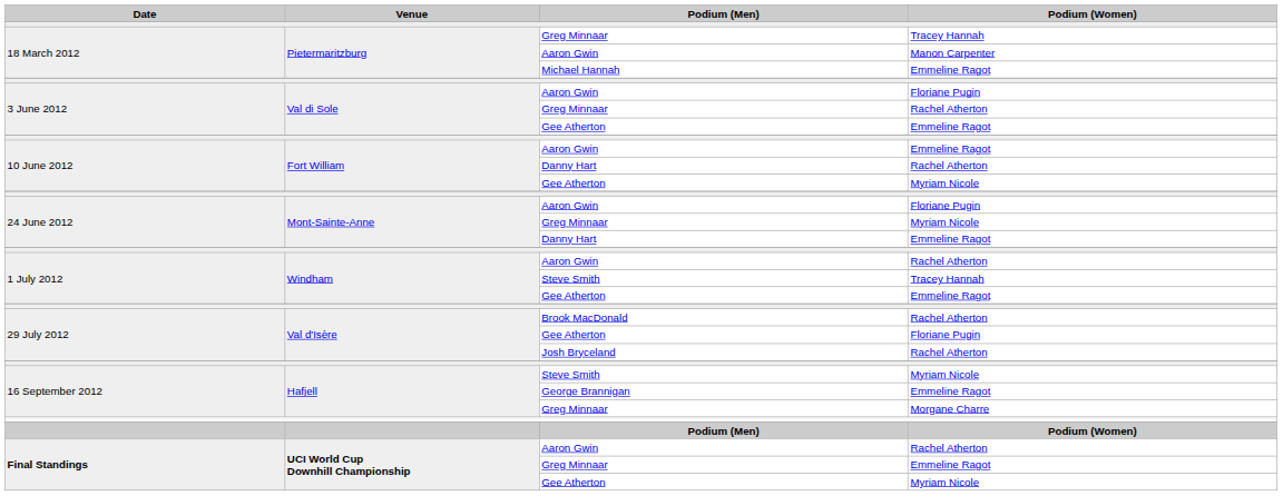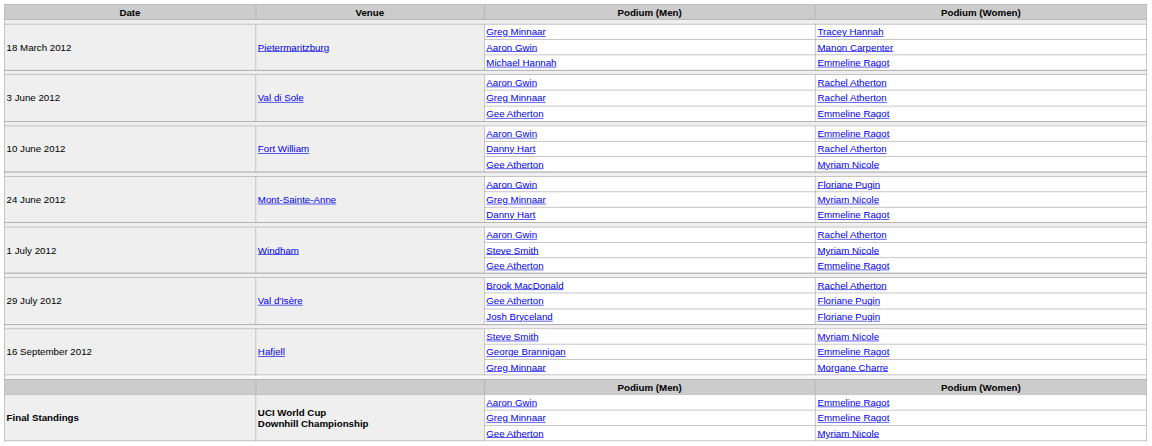 <table class="wikitable" width=90% bgcolor="#f7f8ff" cellpadding="3" cellspacing="0" border="1" style="font-size: 95%; border: gray solid 1px; border-collapse: collapse;">
 <tr bgcolor="#CCCCCC">
 <td align="center"><strong>Date</strong></td>
 <td width=20% align="center"><strong>Venue</strong></td>
 <td width=29% align="center"><strong>Podium (Men)</strong></td>
 <td width=29% align="center"><strong>Podium (Women)</strong></td>
 </tr>
 <tr bgcolor="#EFEFEF">
 <td colspan=4></td>
 </tr>
 <tr bgcolor="#EFEFEF">
 <td rowspan=3>18 March 2012</td>
 <td rowspan=3> <a href='#'>Pietermaritzburg</a></td>
 <td bgcolor="#ffffff">  <a href='#'>Greg Minnaar</a></td>
 <td bgcolor="#ffffff">  <a href='#'>Tracey Hannah</a></td>
 </tr>
 <tr>
 <td bgcolor="#ffffff">  <a href='#'>Aaron Gwin</a></td>
 <td bgcolor="#ffffff">  <a href='#'>Manon Carpenter</a></td>
 </tr>
 <tr>
 <td bgcolor="#ffffff">  <a href='#'>Michael Hannah</a></td>
 <td bgcolor="#ffffff">  <a href='#'>Emmeline Ragot</a></td>
 </tr>
 <tr>
 </tr>
 <tr bgcolor="#EFEFEF">
 <td colspan=4></td>
 </tr>
 <tr bgcolor="#EFEFEF">
 <td rowspan=3>3 June 2012</td>
 <td rowspan=3> <a href='#'>Val di Sole</a></td>
 <td bgcolor="#ffffff">  <a href='#'>Aaron Gwin</a></td>
-<td bgcolor="#ffffff">  <a href='#'>Floriane Pugin</a></td>
+<td bgcolor="#ffffff">  <a href='#'>Rachel Atherton</a></td>
 </tr>
 <tr>
 <td bgcolor="#ffffff">  <a href='#'>Greg Minnaar</a></td>
 <td bgcolor="#ffffff">  <a href='#'>Rachel Atherton</a></td>
 </tr>
 <tr>
 <td bgcolor="#ffffff">  <a href='#'>Gee Atherton</a></td>
 <td bgcolor="#ffffff">  <a href='#'>Emmeline Ragot</a></td>
 </tr>
 <tr>
 </tr>
 <tr bgcolor="#EFEFEF">
 <td colspan=4></td>
 </tr>
 <tr bgcolor="#EFEFEF">
 <td rowspan=3>10 June 2012</td>
 <td rowspan=3> <a href='#'>Fort William</a></td>
 <td bgcolor="#ffffff">  <a href='#'>Aaron Gwin</a></td>
 <td bgcolor="#ffffff">  <a href='#'>Emmeline Ragot</a></td>
 </tr>
 <tr>
 <td bgcolor="#ffffff">  <a href='#'>Danny Hart</a></td>
 <td bgcolor="#ffffff">  <a href='#'>Rachel Atherton</a></td>
 </tr>
 <tr>
 <td bgcolor="#ffffff">  <a href='#'>Gee Atherton</a></td>
 <td bgcolor="#ffffff">  <a href='#'>Myriam Nicole</a></td>
 </tr>
 <tr>
 </tr>
 <tr bgcolor="#EFEFEF">
 <td colspan=4></td>
 </tr>
 <tr bgcolor="#EFEFEF">
 <td rowspan=3>24 June 2012</td>
 <td rowspan=3> <a href='#'>Mont-Sainte-Anne</a></td>
 <td bgcolor="#ffffff">  <a href='#'>Aaron Gwin</a></td>
 <td bgcolor="#ffffff">  <a href='#'>Floriane Pugin</a></td>
 </tr>
 <tr>
 <td bgcolor="#ffffff">  <a href='#'>Greg Minnaar</a></td>
 <td bgcolor="#ffffff">  <a href='#'>Myriam Nicole</a></td>
 </tr>
 <tr>
 <td bgcolor="#ffffff">  <a href='#'>Danny Hart</a></td>
 <td bgcolor="#ffffff">  <a href='#'>Emmeline Ragot</a></td>
 </tr>
 <tr>
 </tr>
 <tr bgcolor="#EFEFEF">
 <td colspan=4></td>
 </tr>
 <tr bgcolor="#EFEFEF">
 <td rowspan=3>1 July 2012</td>
 <td rowspan=3> <a href='#'>Windham</a></td>
 <td bgcolor="#ffffff">  <a href='#'>Aaron Gwin</a></td>
 <td bgcolor="#ffffff">  <a href='#'>Rachel Atherton</a></td>
 </tr>
 <tr>
 <td bgcolor="#ffffff">  <a href='#'>Steve Smith</a></td>
-<td bgcolor="#ffffff">  <a href='#'>Tracey Hannah</a></td>
+<td bgcolor="#ffffff">  <a href='#'>Myriam Nicole</a></td>
 </tr>
 <tr>
 <td bgcolor="#ffffff">  <a href='#'>Gee Atherton</a></td>
 <td bgcolor="#ffffff">  <a href='#'>Emmeline Ragot</a></td>
 </tr>
 <tr>
 </tr>
 <tr bgcolor="#EFEFEF">
 <td colspan=4></td>
 </tr>
 <tr bgcolor="#EFEFEF">
 <td rowspan=3>29 July 2012</td>
 <td rowspan=3> <a href='#'>Val d'Isère</a></td>
 <td bgcolor="#ffffff">  <a href='#'>Brook MacDonald</a></td>
 <td bgcolor="#ffffff">  <a href='#'>Rachel Atherton</a></td>
 </tr>
 <tr>
 <td bgcolor="#ffffff">  <a href='#'>Gee Atherton</a></td>
 <td bgcolor="#ffffff">  <a href='#'>Floriane Pugin</a></td>
 </tr>
 <tr>
 <td bgcolor="#ffffff">  <a href='#'>Josh Bryceland</a></td>
-<td bgcolor="#ffffff">  <a href='#'>Rachel Atherton</a></td>
+<td bgcolor="#ffffff">  <a href='#'>Floriane Pugin</a></td>
 </tr>
 <tr>
 </tr>
 <tr bgcolor="#EFEFEF">
 <td colspan=4></td>
 </tr>
 <tr bgcolor="#EFEFEF">
 <td rowspan=3>16 September 2012</td>
 <td rowspan=3> <a href='#'>Hafjell</a></td>
 <td bgcolor="#ffffff">  <a href='#'>Steve Smith</a></td>
 <td bgcolor="#ffffff">  <a href='#'>Myriam Nicole</a></td>
 </tr>
 <tr>
 <td bgcolor="#ffffff">  <a href='#'>George Brannigan</a></td>
 <td bgcolor="#ffffff">  <a href='#'>Emmeline Ragot</a></td>
 </tr>
 <tr>
 <td bgcolor="#ffffff"> <a href='#'>Greg Minnaar</a></td>
 <td bgcolor="#ffffff">  <a href='#'>Morgane Charre</a></td>
 </tr>
 <tr>
 <td colspan=4></td>
 </tr>
 <tr bgcolor="#CCCCCC">
 <td align="center"></td>
 <td width=20% align="center"></td>
 <td width=29% align="center"><strong>Podium (Men)</strong></td>
 <td width=29% align="center"><strong>Podium (Women)</strong></td>
 </tr>
 <tr bgcolor="#EFEFEF">
 <td rowspan=3><strong>Final Standings</strong></td>
 <td rowspan=3><strong>UCI World Cup<br> Downhill Championship</strong></td>
 <td bgcolor="#ffffff">  <a href='#'>Aaron Gwin</a></td>
-<td bgcolor="#ffffff">  <a href='#'>Rachel Atherton</a></td>
+<td bgcolor="#ffffff">  <a href='#'>Emmeline Ragot</a></td>
 </tr>
 <tr>
 <td bgcolor="#ffffff"> <a href='#'>Greg Minnaar</a></td>
 <td bgcolor="#ffffff">  <a href='#'>Emmeline Ragot</a></td>
 </tr>
 <tr>
 <td bgcolor="#ffffff">  <a href='#'>Gee Atherton</a></td>
 <td bgcolor="#ffffff">  <a href='#'>Myriam Nicole</a></td>
 </tr>
 </table>
